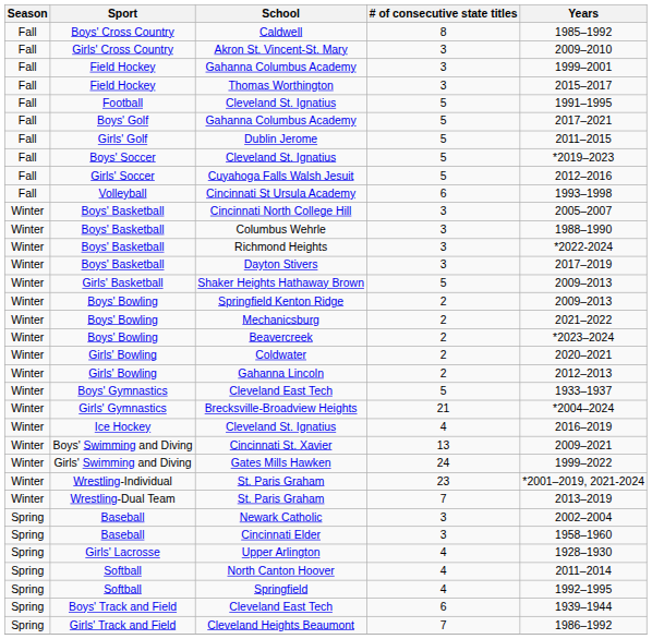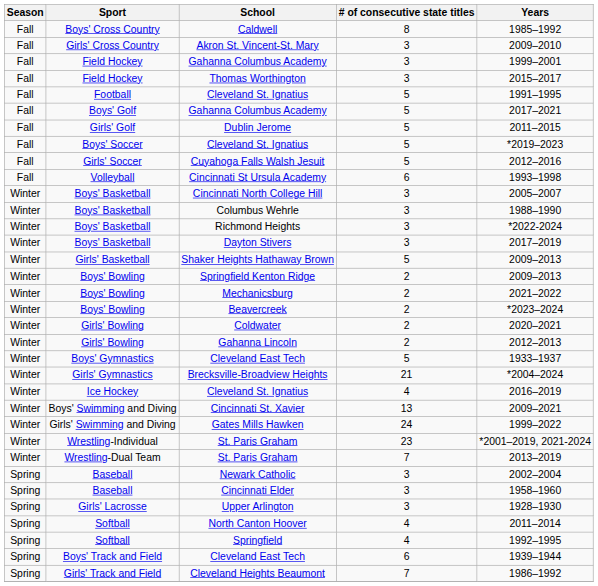 <table class="wikitable" style="text-align:center">
 <tr>
 <th>Season</th>
 <th>Sport</th>
 <th>School</th>
 <th># of consecutive state titles</th>
 <th>Years</th>
 </tr>
 <tr>
 <td>Fall</td>
 <td><a href='#'>Boys' Cross Country</a></td>
 <td><a href='#'>Caldwell</a></td>
 <td>8</td>
 <td>1985–1992</td>
 </tr>
 <tr>
 <td>Fall</td>
 <td><a href='#'>Girls' Cross Country</a></td>
 <td><a href='#'>Akron St. Vincent-St. Mary</a></td>
 <td>3</td>
 <td>2009–2010</td>
 </tr>
 <tr>
 <td>Fall</td>
 <td><a href='#'>Field Hockey</a></td>
 <td><a href='#'>Gahanna Columbus Academy</a></td>
 <td>3</td>
 <td>1999–2001</td>
 </tr>
 <tr>
 <td>Fall</td>
 <td><a href='#'>Field Hockey</a></td>
 <td><a href='#'>Thomas Worthington</a></td>
 <td>3</td>
 <td>2015–2017</td>
 </tr>
 <tr>
 <td>Fall</td>
 <td><a href='#'>Football</a></td>
 <td><a href='#'>Cleveland St. Ignatius</a></td>
 <td>5</td>
 <td>1991–1995</td>
 </tr>
 <tr>
 <td>Fall</td>
 <td><a href='#'>Boys' Golf</a></td>
 <td><a href='#'>Gahanna Columbus Academy</a></td>
 <td>5</td>
 <td>2017–2021</td>
 </tr>
 <tr>
 <td>Fall</td>
 <td><a href='#'>Girls' Golf</a></td>
 <td><a href='#'>Dublin Jerome</a></td>
 <td>5</td>
 <td>2011–2015</td>
 </tr>
 <tr>
 <td>Fall</td>
 <td><a href='#'>Boys' Soccer</a></td>
 <td><a href='#'>Cleveland St. Ignatius</a></td>
 <td>5</td>
 <td>*2019–2023</td>
 </tr>
 <tr>
 <td>Fall</td>
 <td><a href='#'>Girls' Soccer</a></td>
 <td><a href='#'>Cuyahoga Falls Walsh Jesuit</a></td>
 <td>5</td>
 <td>2012–2016</td>
 </tr>
 <tr>
 <td>Fall</td>
 <td><a href='#'>Volleyball</a></td>
 <td><a href='#'>Cincinnati St Ursula Academy</a></td>
 <td>6</td>
 <td>1993–1998</td>
 </tr>
 <tr>
 <td>Winter</td>
 <td><a href='#'>Boys' Basketball</a></td>
 <td><a href='#'>Cincinnati North College Hill</a></td>
 <td>3</td>
 <td>2005–2007</td>
 </tr>
 <tr>
 <td>Winter</td>
 <td><a href='#'>Boys' Basketball</a></td>
 <td>Columbus Wehrle</td>
 <td>3</td>
 <td>1988–1990</td>
 </tr>
 <tr>
 <td>Winter</td>
 <td><a href='#'>Boys' Basketball</a></td>
 <td>Richmond Heights</td>
 <td>3</td>
 <td>*2022-2024</td>
 </tr>
 <tr>
 <td>Winter</td>
 <td><a href='#'>Boys' Basketball</a></td>
 <td><a href='#'>Dayton Stivers</a></td>
 <td>3</td>
 <td>2017–2019</td>
 </tr>
 <tr>
 <td>Winter</td>
 <td><a href='#'>Girls' Basketball</a></td>
 <td><a href='#'>Shaker Heights Hathaway Brown</a></td>
 <td>5</td>
 <td>2009–2013</td>
 </tr>
 <tr>
 <td>Winter</td>
 <td><a href='#'>Boys' Bowling</a></td>
 <td><a href='#'>Springfield Kenton Ridge</a></td>
 <td>2</td>
 <td>2009–2013</td>
 </tr>
 <tr>
 <td>Winter</td>
 <td><a href='#'>Boys' Bowling</a></td>
 <td><a href='#'>Mechanicsburg</a></td>
 <td>2</td>
 <td>2021–2022</td>
 </tr>
 <tr>
 <td>Winter</td>
 <td><a href='#'>Boys' Bowling</a></td>
 <td><a href='#'>Beavercreek</a></td>
 <td>2</td>
 <td>*2023–2024</td>
 </tr>
 <tr>
 <td>Winter</td>
 <td><a href='#'>Girls' Bowling</a></td>
 <td><a href='#'>Coldwater</a></td>
 <td>2</td>
 <td>2020–2021</td>
 </tr>
 <tr>
 <td>Winter</td>
 <td><a href='#'>Girls' Bowling</a></td>
 <td><a href='#'>Gahanna Lincoln</a></td>
 <td>2</td>
 <td>2012–2013</td>
 </tr>
 <tr>
 <td>Winter</td>
 <td><a href='#'>Boys' Gymnastics</a></td>
 <td><a href='#'>Cleveland East Tech</a></td>
 <td>5</td>
 <td>1933–1937</td>
 </tr>
 <tr>
 <td>Winter</td>
 <td><a href='#'>Girls' Gymnastics</a></td>
 <td><a href='#'>Brecksville-Broadview Heights</a></td>
 <td>21</td>
 <td>*2004–2024</td>
 </tr>
 <tr>
 <td>Winter</td>
 <td><a href='#'>Ice Hockey</a></td>
 <td><a href='#'>Cleveland St. Ignatius</a></td>
 <td>4</td>
 <td>2016–2019</td>
 </tr>
 <tr>
 <td>Winter</td>
 <td>Boys' <a href='#'>Swimming</a> and Diving</td>
 <td><a href='#'>Cincinnati St. Xavier</a></td>
 <td>13</td>
 <td>2009–2021</td>
 </tr>
 <tr>
 <td>Winter</td>
 <td>Girls' <a href='#'>Swimming</a> and Diving</td>
 <td><a href='#'>Gates Mills Hawken</a></td>
 <td>24</td>
 <td>1999–2022</td>
 </tr>
 <tr>
 <td>Winter</td>
 <td><a href='#'>Wrestling</a>-Individual</td>
 <td><a href='#'>St. Paris Graham</a></td>
 <td>23</td>
 <td>*2001–2019, 2021-2024</td>
 </tr>
 <tr>
 <td>Winter</td>
 <td><a href='#'>Wrestling</a>-Dual Team</td>
 <td><a href='#'>St. Paris Graham</a></td>
 <td>7</td>
 <td>2013–2019</td>
 </tr>
 <tr>
 <td>Spring</td>
 <td><a href='#'>Baseball</a></td>
 <td><a href='#'>Newark Catholic</a></td>
 <td>3</td>
 <td>2002–2004</td>
 </tr>
 <tr>
 <td>Spring</td>
 <td><a href='#'>Baseball</a></td>
 <td><a href='#'>Cincinnati Elder</a></td>
 <td>3</td>
 <td>1958–1960</td>
 </tr>
 <tr>
 <td>Spring</td>
 <td><a href='#'>Girls' Lacrosse</a></td>
 <td><a href='#'>Upper Arlington</a></td>
-<td>4</td>
+<td>3</td>
 <td>1928–1930</td>
 </tr>
 <tr>
 <td>Spring</td>
 <td><a href='#'>Softball</a></td>
 <td><a href='#'>North Canton Hoover</a></td>
 <td>4</td>
 <td>2011–2014</td>
 </tr>
 <tr>
 <td>Spring</td>
 <td><a href='#'>Softball</a></td>
 <td><a href='#'>Springfield</a></td>
 <td>4</td>
 <td>1992–1995</td>
 </tr>
 <tr>
 <td>Spring</td>
 <td><a href='#'>Boys' Track and Field</a></td>
 <td><a href='#'>Cleveland East Tech</a></td>
 <td>6</td>
 <td>1939–1944</td>
 </tr>
 <tr>
 <td>Spring</td>
 <td><a href='#'>Girls' Track and Field</a></td>
 <td><a href='#'>Cleveland Heights Beaumont</a></td>
 <td>7</td>
 <td>1986–1992</td>
 </tr>
 <tr>
 </tr>
 </table>
